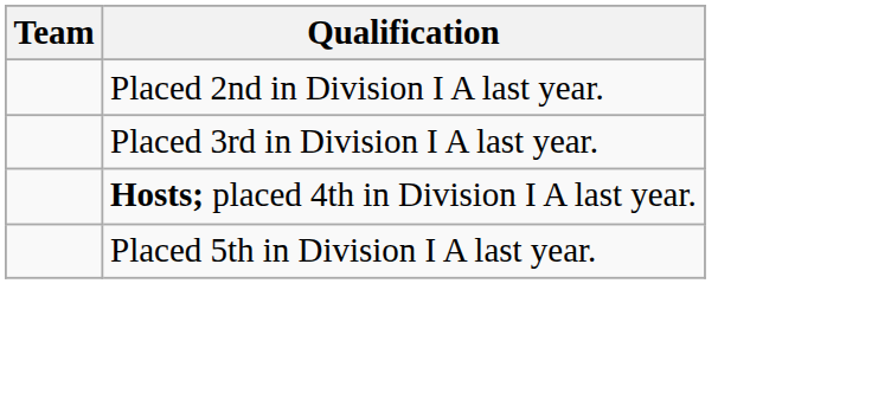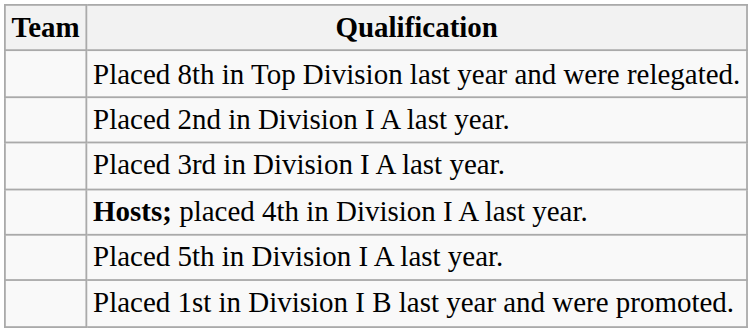 <table class="wikitable">
 <tr>
 <th>Team</th>
 <th>Qualification</th>
+</tr>
+<tr>
+<td></td>
+<td>Placed 8th in Top Division last year and were relegated.</td>
 </tr>
 <tr>
 <td></td>
 <td>Placed 2nd in Division I A last year.</td>
 </tr>
 <tr>
 <td></td>
 <td>Placed 3rd in Division I A last year.</td>
 </tr>
 <tr>
 <td></td>
 <td><strong>Hosts;</strong> placed 4th in Division I A last year.</td>
 </tr>
 <tr>
 <td></td>
 <td>Placed 5th in Division I A last year.</td>
 </tr>
+<tr>
+<td></td>
+<td>Placed 1st in Division I B last year and were promoted.</td>
+</tr>
 </table>
